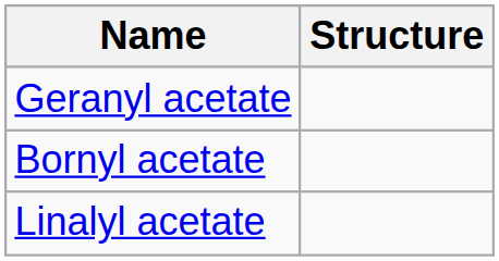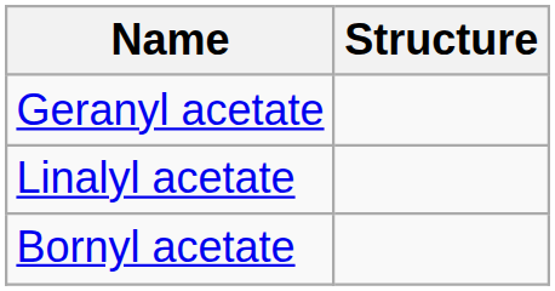 <table class="wikitable skin-invert-image">
 <tr>
 <th>Name</th>
 <th>Structure</th>
 </tr>
 <tr>
 <td><a href='#'>Geranyl acetate</a></td>
 <td></td>
 </tr>
 <tr>
+<td><a href='#'>Linalyl acetate</a></td>
+<td></td>
+</tr>
+<tr>
 <td><a href='#'>Bornyl acetate</a></td>
 <td></td>
 </tr>
-<tr>
-<td><a href='#'>Linalyl acetate</a></td>
-<td></td>
-</tr>
 </table>
